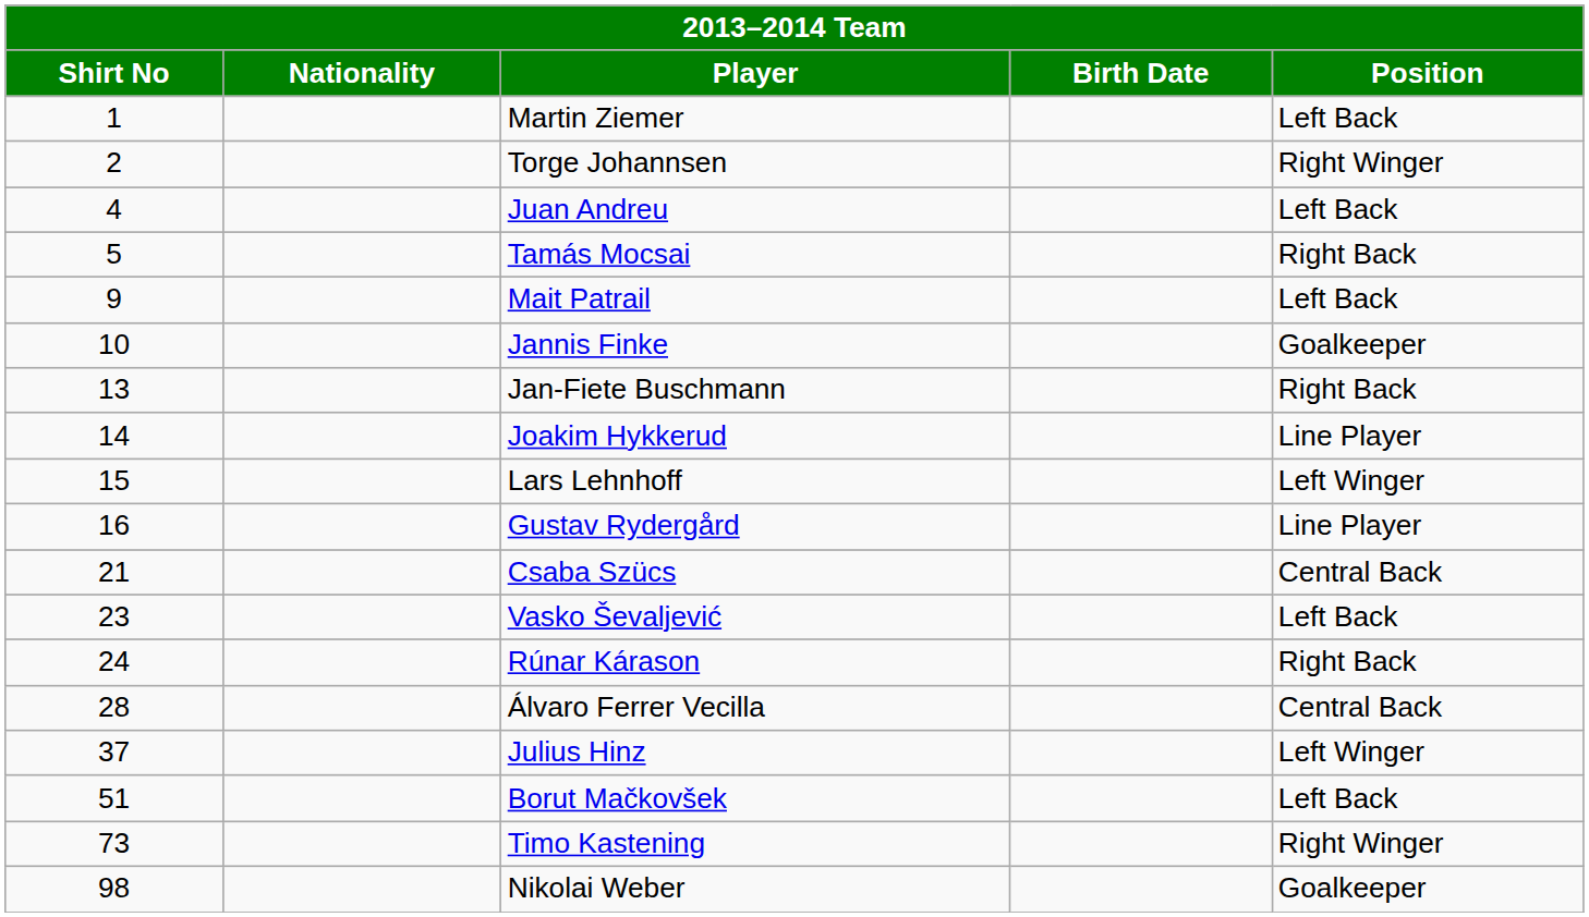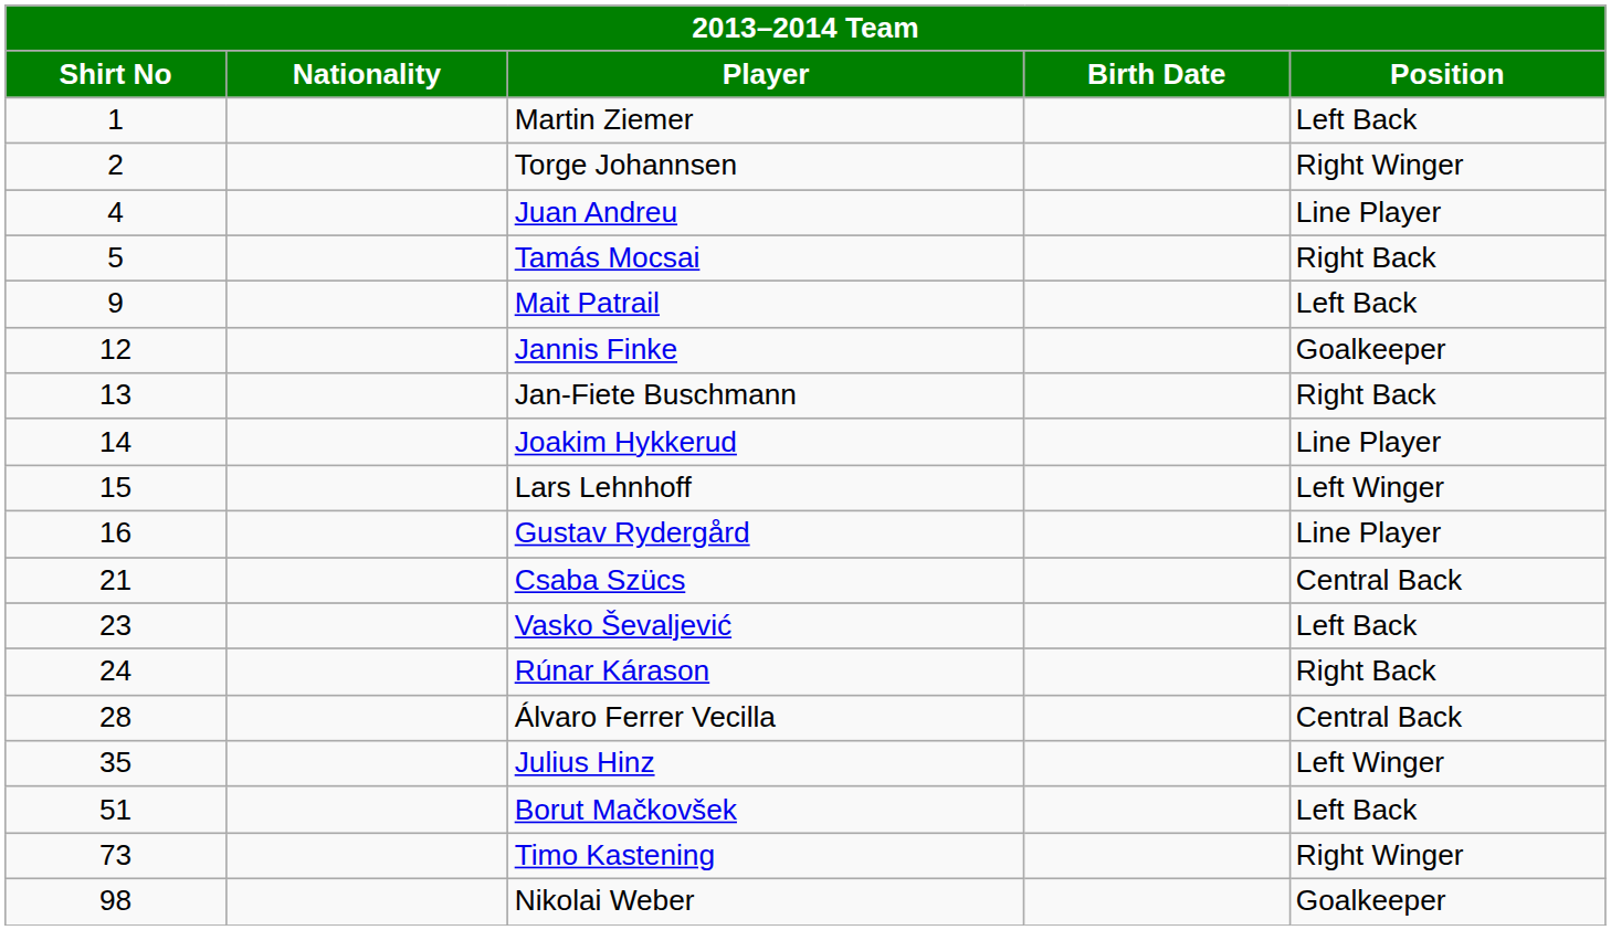 <table class="wikitable collapsible collapsed" style="width:100%;">
 <tr>
 <th colspan=5 style="background-color:#008000;color:white;text-align:center;">2013–2014 Team</th>
 </tr>
 <tr>
 <th style="color:white; background:#008000">Shirt No</th>
 <th style="color:white; background:#008000">Nationality</th>
 <th style="color:white; background:#008000">Player</th>
 <th style="color:white; background:#008000">Birth Date</th>
 <th style="color:white; background:#008000">Position</th>
 </tr>
 <tr>
 <td align=center>1</td>
 <td></td>
 <td>Martin Ziemer</td>
 <td></td>
 <td>Left Back</td>
 </tr>
 <tr>
 <td align=center>2</td>
 <td></td>
 <td>Torge Johannsen</td>
 <td></td>
 <td>Right Winger</td>
 </tr>
 <tr>
 <td align=center>4</td>
 <td></td>
 <td><a href='#'>Juan Andreu</a></td>
 <td></td>
-<td>Left Back</td>
+<td>Line Player</td>
 </tr>
 <tr>
 <td align=center>5</td>
 <td></td>
 <td><a href='#'>Tamás Mocsai</a></td>
 <td></td>
 <td>Right Back</td>
 </tr>
 <tr>
 <td align=center>9</td>
 <td></td>
 <td><a href='#'>Mait Patrail</a></td>
 <td></td>
 <td>Left Back</td>
 </tr>
 <tr>
-<td align=center>10</td>
+<td align=center>12</td>
 <td></td>
 <td><a href='#'>Jannis Finke</a></td>
 <td></td>
 <td>Goalkeeper</td>
 </tr>
 <tr>
 <td align=center>13</td>
 <td></td>
 <td>Jan-Fiete Buschmann</td>
 <td></td>
 <td>Right Back</td>
 </tr>
 <tr>
 <td align=center>14</td>
 <td></td>
 <td><a href='#'>Joakim Hykkerud</a></td>
 <td></td>
 <td>Line Player</td>
 </tr>
 <tr>
 <td align=center>15</td>
 <td></td>
 <td>Lars Lehnhoff</td>
 <td></td>
 <td>Left Winger</td>
 </tr>
 <tr>
 <td align=center>16</td>
 <td></td>
 <td><a href='#'>Gustav Rydergård</a></td>
 <td></td>
 <td>Line Player</td>
 </tr>
 <tr>
 <td align=center>21</td>
 <td></td>
 <td><a href='#'>Csaba Szücs</a></td>
 <td></td>
 <td>Central Back</td>
 </tr>
 <tr>
 <td align=center>23</td>
 <td></td>
 <td><a href='#'>Vasko Ševaljević</a></td>
 <td></td>
 <td>Left Back</td>
 </tr>
 <tr>
 <td align=center>24</td>
 <td></td>
 <td><a href='#'>Rúnar Kárason</a></td>
 <td></td>
 <td>Right Back</td>
 </tr>
 <tr>
 <td align=center>28</td>
 <td></td>
 <td>Álvaro Ferrer Vecilla</td>
 <td></td>
 <td>Central Back</td>
 </tr>
 <tr>
-<td align=center>37</td>
+<td align=center>35</td>
 <td></td>
 <td><a href='#'>Julius Hinz</a></td>
 <td></td>
 <td>Left Winger</td>
 </tr>
 <tr>
 <td align=center>51</td>
 <td></td>
 <td><a href='#'>Borut Mačkovšek</a></td>
 <td></td>
 <td>Left Back</td>
 </tr>
 <tr>
 <td align=center>73</td>
 <td></td>
 <td><a href='#'>Timo Kastening</a></td>
 <td></td>
 <td>Right Winger</td>
 </tr>
 <tr>
 <td align=center>98</td>
 <td></td>
 <td>Nikolai Weber</td>
 <td></td>
 <td>Goalkeeper</td>
 </tr>
 </table>
